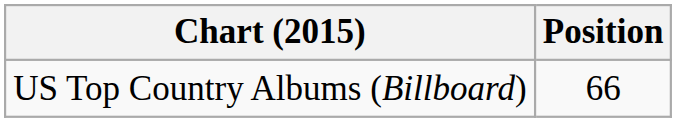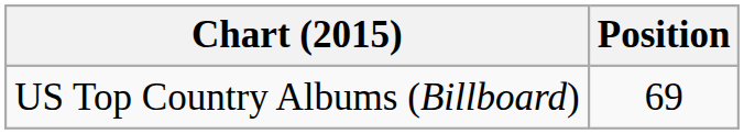 <table class="wikitable">
 <tr>
 <th>Chart (2015)</th>
 <th>Position</th>
 </tr>
 <tr>
 <td>US Top Country Albums (<em>Billboard</em>)</td>
-<td style="text-align:center;">66</td>
+<td style="text-align:center;">69</td>
 </tr>
 </table>
